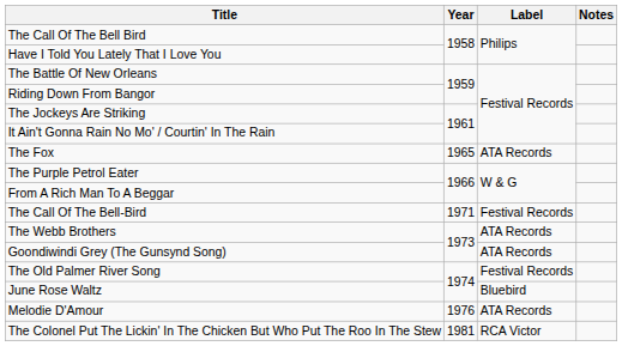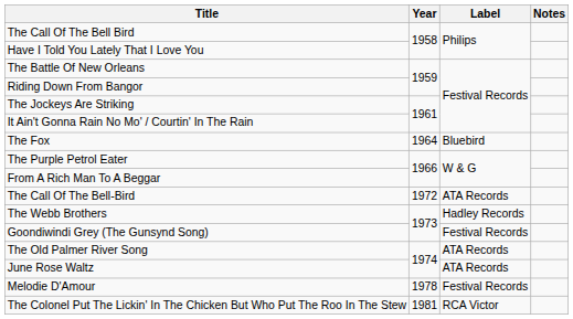 <table class="wikitable">
 <tr>
 <th>Title</th>
 <th>Year</th>
 <th>Label</th>
 <th>Notes</th>
 </tr>
 <tr>
 <td>The Call Of The Bell Bird</td>
 <td rowspan="2">1958</td>
 <td rowspan="2">Philips</td>
 <td></td>
 </tr>
 <tr>
 <td>Have I Told You Lately That I Love You</td>
 <td></td>
 </tr>
 <tr>
 <td>The Battle Of New Orleans</td>
 <td rowspan="2">1959</td>
 <td rowspan="4">Festival Records</td>
 <td></td>
 </tr>
 <tr>
 <td>Riding Down From Bangor</td>
 <td></td>
 </tr>
 <tr>
 <td>The Jockeys Are Striking</td>
 <td rowspan="2">1961</td>
 <td></td>
 </tr>
 <tr>
 <td>It Ain't Gonna Rain No Mo' / Courtin' In The Rain</td>
 <td></td>
 </tr>
 <tr>
 <td>The Fox</td>
-<td>1965</td>
-<td>ATA Records</td>
+<td>1964</td>
+<td>Bluebird</td>
 <td></td>
 </tr>
 <tr>
 <td>The Purple Petrol Eater</td>
 <td rowspan="2">1966</td>
 <td rowspan="2">W & G</td>
 <td></td>
 </tr>
 <tr>
 <td>From A Rich Man To A Beggar</td>
 <td></td>
 </tr>
 <tr>
 <td>The Call Of The Bell-Bird</td>
-<td>1971</td>
-<td>Festival Records</td>
+<td>1972</td>
+<td>ATA Records</td>
 <td></td>
 </tr>
 <tr>
 <td>The Webb Brothers</td>
 <td rowspan="2">1973</td>
-<td>ATA Records</td>
+<td>Hadley Records</td>
 <td></td>
 </tr>
 <tr>
 <td>Goondiwindi Grey (The Gunsynd Song)</td>
-<td>ATA Records</td>
+<td>Festival Records</td>
 <td></td>
 </tr>
 <tr>
 <td>The Old Palmer River Song</td>
 <td rowspan="2">1974</td>
-<td>Festival Records</td>
+<td>ATA Records</td>
 <td></td>
 </tr>
 <tr>
 <td>June Rose Waltz</td>
-<td>Bluebird</td>
+<td>ATA Records</td>
 <td></td>
 </tr>
 <tr>
 <td>Melodie D'Amour</td>
-<td>1976</td>
-<td>ATA Records</td>
+<td>1978</td>
+<td>Festival Records</td>
 <td></td>
 </tr>
 <tr>
 <td>The Colonel Put The Lickin' In The Chicken But Who Put The Roo In The Stew</td>
 <td>1981</td>
 <td>RCA Victor</td>
 <td></td>
 </tr>
 </table>
